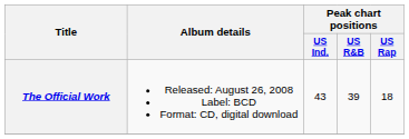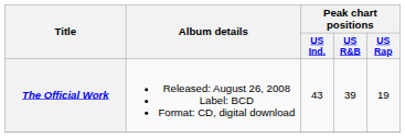 <table class="wikitable plainrowheaders" style="text-align:center;">
 <tr>
 <th scope="col" rowspan="2" style="width:11em;">Title</th>
 <th scope="col" rowspan="2" style="width:16em;">Album details</th>
 <th scope="col" colspan="3">Peak chart positions</th>
 </tr>
 <tr>
 <th style="width:3em;font-size:90%;"><a href='#'>US<br>Ind.</a><br></th>
 <th style="width:3em;font-size:90%;"><a href='#'>US<br>R&B</a><br></th>
 <th style="width:3em;font-size:90%;"><a href='#'>US<br>Rap</a><br></th>
 </tr>
 <tr>
 <th scope="row"><em><a href='#'>The Official Work</a></em></th>
 <td><br><ul><li>Released: August 26, 2008</li><li>Label: BCD</li><li>Format: CD, digital download</li></ul></td>
 <td>43</td>
 <td>39</td>
-<td>18</td>
+<td>19</td>
 </tr>
 <tr>
 </tr>
 </table>
